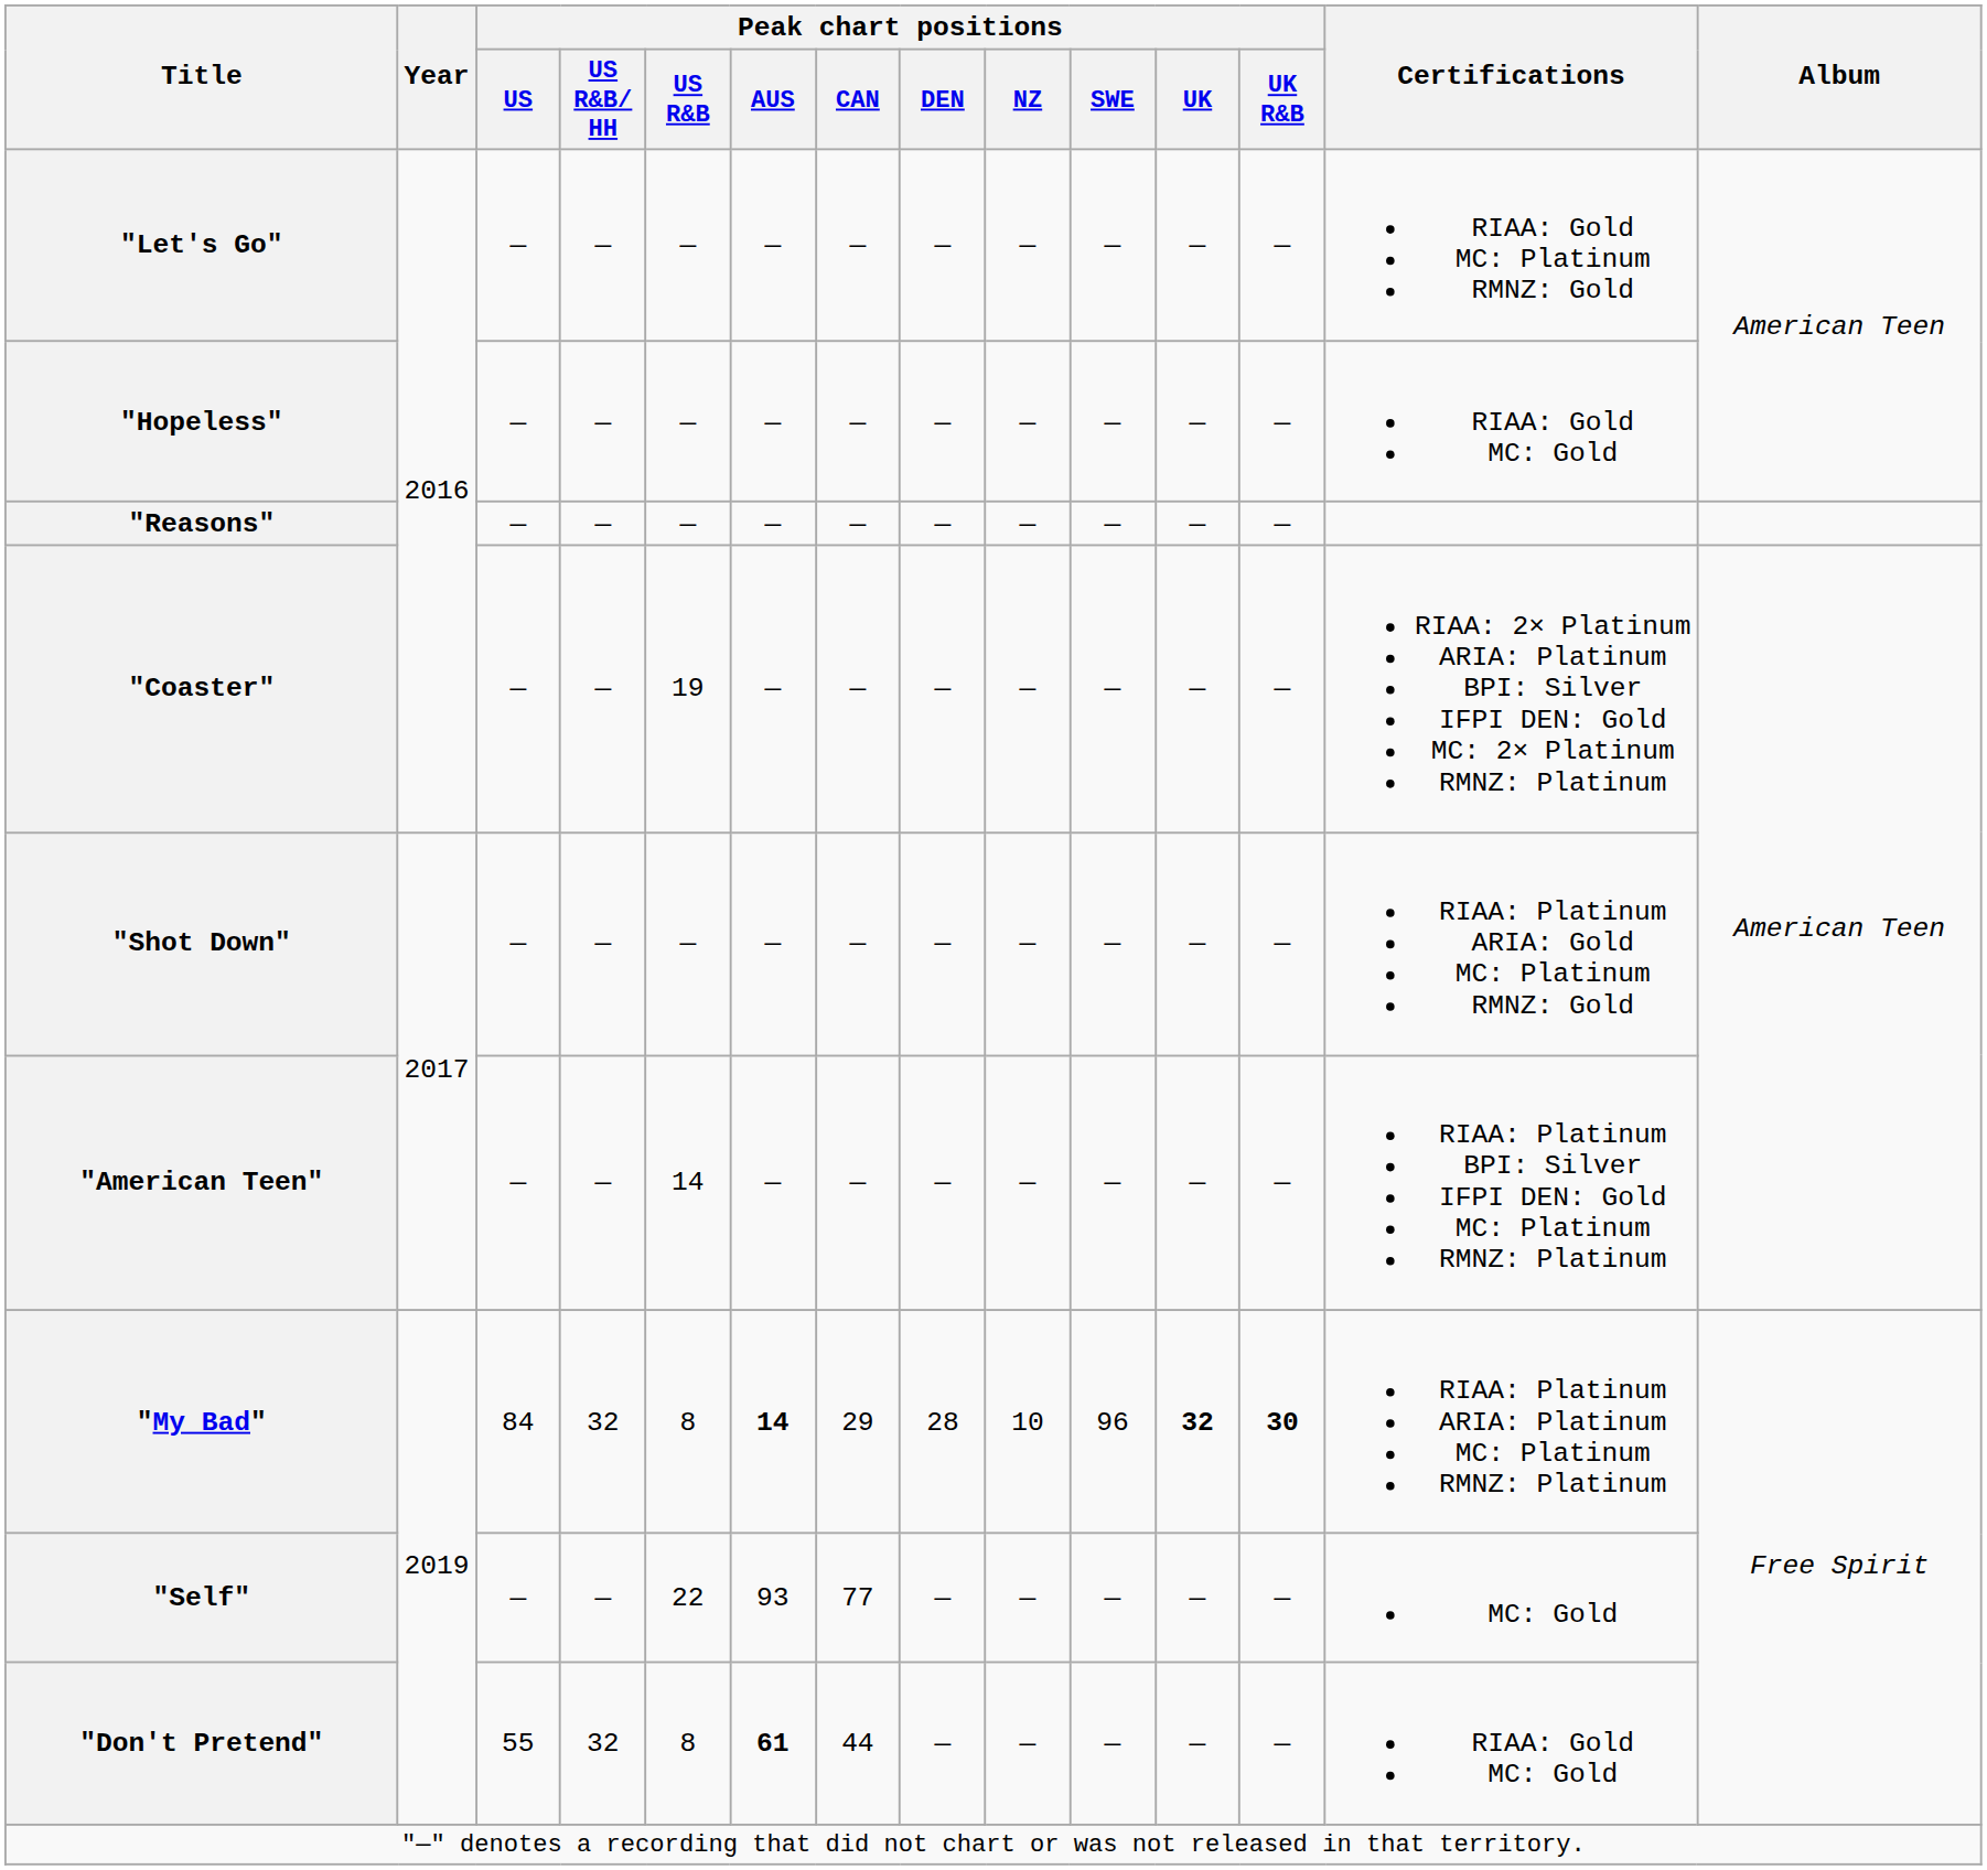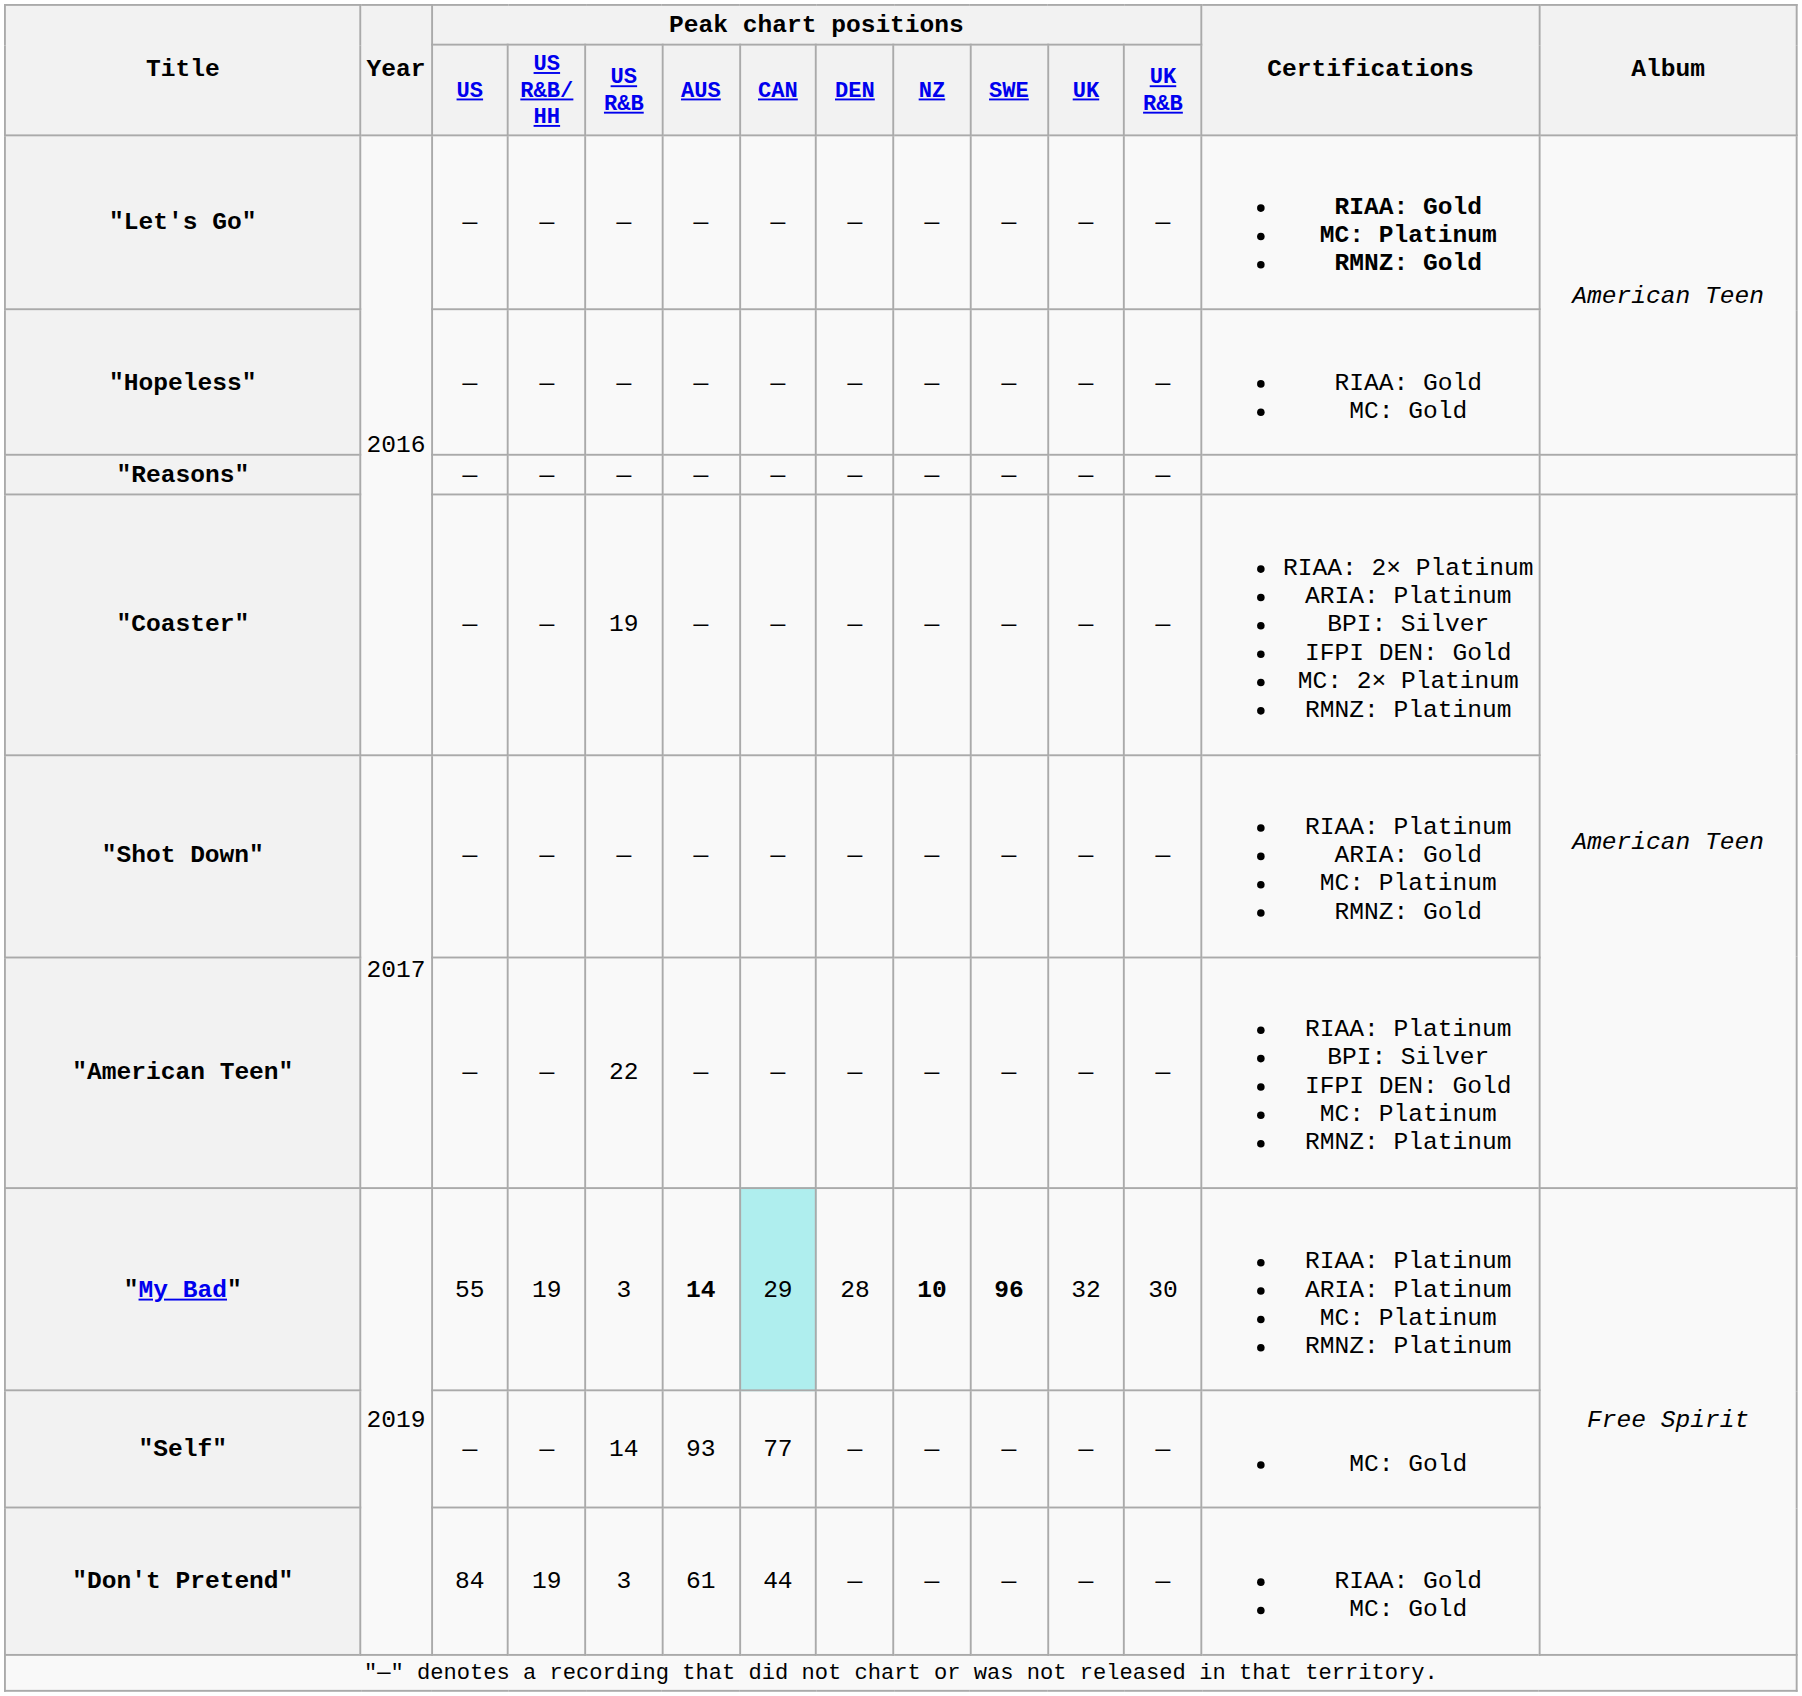 <table class="wikitable plainrowheaders" style="text-align:center;">
 <tr>
 <th scope="col" rowspan="2" style="width:14em;">Title</th>
 <th scope="col" rowspan="2" style="width:1em;">Year</th>
 <th scope="col" colspan="10">Peak chart positions</th>
 <th scope="col" rowspan="2">Certifications</th>
 <th scope="col" rowspan="2" style="width:10em;">Album</th>
 </tr>
 <tr>
 <th scope="col" style="width:3em;font-size:90%;"><a href='#'>US</a><br></th>
 <th scope="col" style="width:3em;font-size:90%;"><a href='#'>US<br>R&B/<br>HH</a><br></th>
 <th scope="col" style="width:3em;font-size:90%;"><a href='#'>US<br>R&B</a><br></th>
 <th scope="col" style="width:3em;font-size:90%;"><a href='#'>AUS</a><br></th>
 <th scope="col" style="width:3em;font-size:90%;"><a href='#'>CAN</a><br></th>
 <th scope="col" style="width:3em;font-size:90%;"><a href='#'>DEN</a><br></th>
 <th scope="col" style="width:3em;font-size:90%;"><a href='#'>NZ</a><br></th>
 <th scope="col" style="width:3em;font-size:90%;"><a href='#'>SWE</a><br></th>
 <th scope="col" style="width:3em;font-size:90%;"><a href='#'>UK</a><br></th>
 <th scope="col" style="width:3em;font-size:90%;"><a href='#'>UK<br>R&B</a><br></th>
 </tr>
 <tr>
 <th scope="row">"Let's Go"</th>
 <td rowspan="4">2016</td>
 <td>—</td>
 <td>—</td>
 <td>—</td>
 <td>—</td>
 <td>—</td>
 <td>—</td>
 <td>—</td>
 <td>—</td>
 <td>—</td>
 <td>—</td>
-<td><br><ul><li>RIAA: Gold</li><li>MC: Platinum</li><li>RMNZ: Gold</li></ul></td>
+<td><strong><br><ul><li>RIAA: Gold</li><li>MC: Platinum</li><li>RMNZ: Gold</li></ul></strong></td>
 <td rowspan="2"><em>American Teen</em></td>
 </tr>
 <tr>
 <th scope="row">"Hopeless"</th>
 <td>—</td>
 <td>—</td>
 <td>—</td>
 <td>—</td>
 <td>—</td>
 <td>—</td>
 <td>—</td>
 <td>—</td>
 <td>—</td>
 <td>—</td>
 <td><br><ul><li>RIAA: Gold</li><li>MC: Gold</li></ul></td>
 </tr>
 <tr>
 <th scope="row">"Reasons"</th>
 <td>—</td>
 <td>—</td>
 <td>—</td>
 <td>—</td>
 <td>—</td>
 <td>—</td>
 <td>—</td>
 <td>—</td>
 <td>—</td>
 <td>—</td>
 <td></td>
 <td></td>
 </tr>
 <tr>
 <th scope="row">"Coaster"</th>
 <td>—</td>
 <td>—</td>
 <td>19</td>
 <td>—</td>
 <td>—</td>
 <td>—</td>
 <td>—</td>
 <td>—</td>
 <td>—</td>
 <td>—</td>
 <td><br><ul><li>RIAA: 2× Platinum</li><li>ARIA: Platinum</li><li>BPI: Silver</li><li>IFPI DEN: Gold</li><li>MC: 2× Platinum</li><li>RMNZ: Platinum</li></ul></td>
 <td rowspan="3"><em>American Teen</em></td>
 </tr>
 <tr>
 <th scope="row">"Shot Down"</th>
 <td rowspan="2">2017</td>
 <td>—</td>
 <td>—</td>
 <td>—</td>
 <td>—</td>
 <td>—</td>
 <td>—</td>
 <td>—</td>
 <td>—</td>
 <td>—</td>
 <td>—</td>
 <td><br><ul><li>RIAA: Platinum</li><li>ARIA: Gold</li><li>MC: Platinum</li><li>RMNZ: Gold</li></ul></td>
 </tr>
 <tr>
 <th scope="row">"American Teen"</th>
 <td>—</td>
 <td>—</td>
-<td>14</td>
+<td>22</td>
 <td>—</td>
 <td>—</td>
 <td>—</td>
 <td>—</td>
 <td>—</td>
 <td>—</td>
 <td>—</td>
 <td><br><ul><li>RIAA: Platinum</li><li>BPI: Silver</li><li>IFPI DEN: Gold</li><li>MC: Platinum</li><li>RMNZ: Platinum</li></ul></td>
 </tr>
 <tr>
 <th scope="row">"<a href='#'>My Bad</a>"</th>
 <td rowspan="3">2019</td>
-<td>84</td>
+<td>55</td>
+<td>19</td>
+<td>3</td>
+<td><strong>14</strong></td>
+<td style="background: paleturquoise;">29</td>
+<td>28</td>
+<td><strong>10</strong></td>
+<td><strong>96</strong></td>
 <td>32</td>
-<td>8</td>
-<td><strong>14</strong></td>
-<td>29</td>
-<td>28</td>
-<td>10</td>
-<td>96</td>
-<td><strong>32</strong></td>
-<td><strong>30</strong></td>
+<td>30</td>
 <td><br><ul><li>RIAA: Platinum</li><li>ARIA: Platinum</li><li>MC: Platinum</li><li>RMNZ: Platinum</li></ul></td>
 <td rowspan="3"><em>Free Spirit</em></td>
 </tr>
 <tr>
 <th scope="row">"Self"</th>
 <td>—</td>
 <td>—</td>
-<td>22</td>
+<td>14</td>
 <td>93</td>
 <td>77</td>
 <td>—</td>
 <td>—</td>
 <td>—</td>
 <td>—</td>
 <td>—</td>
 <td><br><ul><li>MC: Gold</li></ul></td>
 </tr>
 <tr>
 <th scope="row">"Don't Pretend"<br></th>
-<td>55</td>
-<td>32</td>
-<td>8</td>
-<td><strong>61</strong></td>
+<td>84</td>
+<td>19</td>
+<td>3</td>
+<td>61</td>
 <td>44</td>
 <td>—</td>
 <td>—</td>
 <td>—</td>
 <td>—</td>
 <td>—</td>
 <td><br><ul><li>RIAA: Gold</li><li>MC: Gold</li></ul></td>
 </tr>
 <tr>
 <td colspan="16" style="font-size:90%;">"—" denotes a recording that did not chart or was not released in that territory.</td>
 </tr>
 </table>
